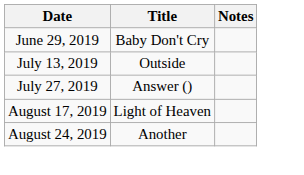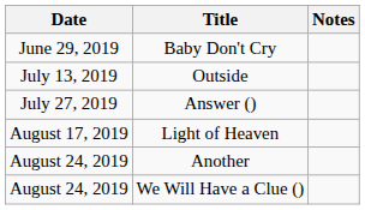 <table class=wikitable style=text-align:center>
 <tr>
 <th>Date</th>
 <th>Title</th>
 <th>Notes</th>
 </tr>
 <tr>
 <td>June 29, 2019</td>
 <td>Baby Don't Cry</td>
 <td></td>
 </tr>
 <tr>
 <td>July 13, 2019</td>
 <td>Outside</td>
 <td></td>
 </tr>
 <tr>
 <td>July 27, 2019</td>
 <td>Answer ()</td>
 <td></td>
 </tr>
 <tr>
 <td>August 17, 2019</td>
 <td>Light of Heaven</td>
 <td></td>
 </tr>
 <tr>
 <td>August 24, 2019</td>
 <td>Another</td>
 <td></td>
 </tr>
+<tr>
+<td>August 24, 2019</td>
+<td>We Will Have a Clue ()</td>
+<td></td>
+</tr>
 </table>
